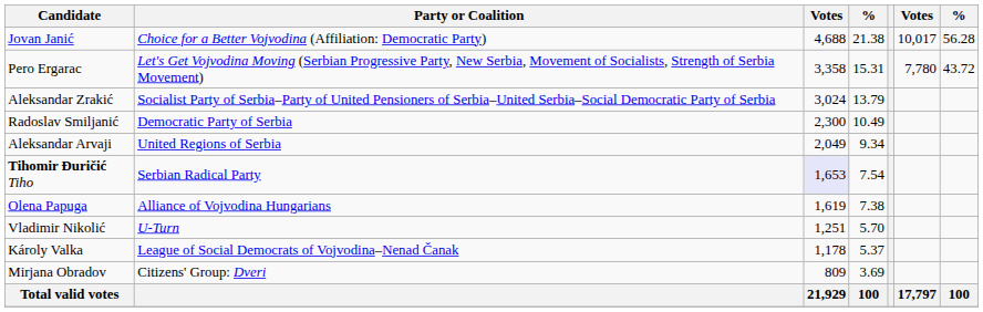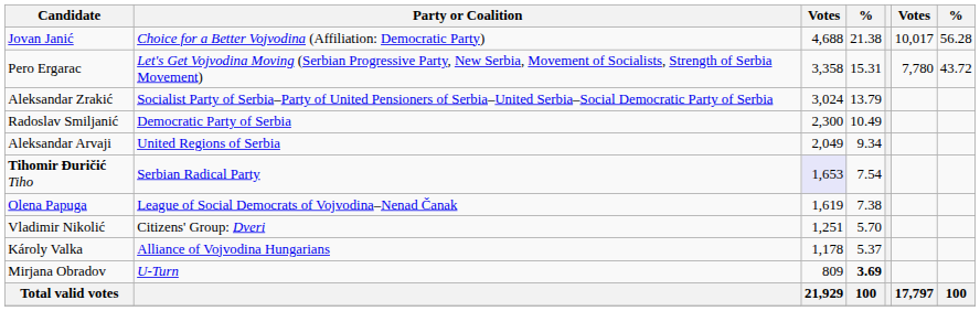 <table style="width:1100px;" class="wikitable">
 <tr>
 <th>Candidate</th>
 <th>Party or Coalition</th>
 <th>Votes</th>
 <th>%</th>
 <th></th>
 <th>Votes</th>
 <th>%</th>
 </tr>
 <tr>
 <td align="left"><a href='#'>Jovan Janić</a></td>
 <td align="left"><em><a href='#'>Choice for a Better Vojvodina</a></em> (Affiliation: <a href='#'>Democratic Party</a>)</td>
 <td align="right">4,688</td>
 <td align="right">21.38</td>
 <th align="left"></th>
 <td align="right">10,017</td>
 <td align="right">56.28</td>
 </tr>
 <tr>
 <td align="left">Pero Ergarac</td>
 <td align="left"><em><a href='#'>Let's Get Vojvodina Moving</a></em> (<a href='#'>Serbian Progressive Party</a>, <a href='#'>New Serbia</a>, <a href='#'>Movement of Socialists</a>, <a href='#'>Strength of Serbia Movement</a>)</td>
 <td align="right">3,358</td>
 <td align="right">15.31</td>
 <th align="left"></th>
 <td align="right">7,780</td>
 <td align="right">43.72</td>
 </tr>
 <tr>
 <td align="left">Aleksandar Zrakić</td>
 <td align="left"><a href='#'>Socialist Party of Serbia</a>–<a href='#'>Party of United Pensioners of Serbia</a>–<a href='#'>United Serbia</a>–<a href='#'>Social Democratic Party of Serbia</a></td>
 <td align="right">3,024</td>
 <td align="right">13.79</td>
 <th align="left"></th>
 <td align="right"></td>
 <td align="right"></td>
 </tr>
 <tr>
 <td align="left">Radoslav Smiljanić</td>
 <td align="left"><a href='#'>Democratic Party of Serbia</a></td>
 <td align="right">2,300</td>
 <td align="right">10.49</td>
 <th align="left"></th>
 <td align="right"></td>
 <td align="right"></td>
 </tr>
 <tr>
 <td align="left">Aleksandar Arvaji</td>
 <td align="left"><a href='#'>United Regions of Serbia</a></td>
 <td align="right">2,049</td>
 <td align="right">9.34</td>
 <th align="left"></th>
 <td align="right"></td>
 <td align="right"></td>
 </tr>
 <tr>
 <td align="left"><strong>Tihomir Đuričić</strong> <em>Tiho</em></td>
 <td align="left"><a href='#'>Serbian Radical Party</a></td>
 <td align="right" style="background: lavender;">1,653</td>
 <td align="right">7.54</td>
 <th align="left"></th>
 <td align="right"></td>
 <td align="right"></td>
 </tr>
 <tr>
 <td align="left"><a href='#'>Olena Papuga</a></td>
-<td align="left"><a href='#'>Alliance of Vojvodina Hungarians</a></td>
+<td align="left"><a href='#'>League of Social Democrats of Vojvodina</a>–<a href='#'>Nenad Čanak</a></td>
 <td align="right">1,619</td>
 <td align="right">7.38</td>
 <th align="left"></th>
 <td align="right"></td>
 <td align="right"></td>
 </tr>
 <tr>
 <td align="left">Vladimir Nikolić</td>
-<td align="left"><em><a href='#'>U-Turn</a></em></td>
+<td align="left">Citizens' Group: <em><a href='#'>Dveri</a></em></td>
 <td align="right">1,251</td>
 <td align="right">5.70</td>
 <th align="left"></th>
 <td align="right"></td>
 <td align="right"></td>
 </tr>
 <tr>
 <td align="left">Károly Valka</td>
-<td align="left"><a href='#'>League of Social Democrats of Vojvodina</a>–<a href='#'>Nenad Čanak</a></td>
+<td align="left"><a href='#'>Alliance of Vojvodina Hungarians</a></td>
 <td align="right">1,178</td>
 <td align="right">5.37</td>
 <th align="left"></th>
 <td align="right"></td>
 <td align="right"></td>
 </tr>
 <tr>
 <td align="left">Mirjana Obradov</td>
-<td align="left">Citizens' Group: <em><a href='#'>Dveri</a></em></td>
+<td align="left"><em><a href='#'>U-Turn</a></em></td>
 <td align="right">809</td>
-<td align="right">3.69</td>
+<td align="right"><strong>3.69</strong></td>
 <th align="left"></th>
 <td align="right"></td>
 <td align="right"></td>
 </tr>
 <tr>
 <th align="left">Total valid votes</th>
 <th align="left"></th>
 <th align="right">21,929</th>
 <th align="right">100</th>
 <th align="left"></th>
 <th align="right">17,797</th>
 <th align="right">100</th>
 </tr>
 <tr>
 </tr>
 </table>
